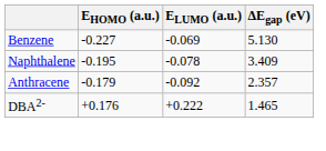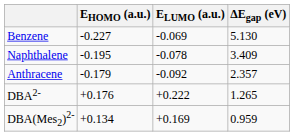 <table class="wikitable">
 <tr>
 <th></th>
 <th>E<sub>HOMO</sub> (a.u.)</th>
 <th>E<sub>LUMO</sub> (a.u.)</th>
 <th>ΔE<sub>gap</sub> (eV)</th>
 </tr>
 <tr>
 <td><a href='#'>Benzene</a></td>
 <td>-0.227</td>
 <td>-0.069</td>
 <td>5.130</td>
 </tr>
 <tr>
 <td><a href='#'>Naphthalene</a></td>
 <td>-0.195</td>
 <td>-0.078</td>
 <td>3.409</td>
 </tr>
 <tr>
 <td><a href='#'>Anthracene</a></td>
 <td>-0.179</td>
 <td>-0.092</td>
 <td>2.357</td>
 </tr>
 <tr>
 <td>DBA<sup>2-</sup></td>
 <td>+0.176</td>
 <td>+0.222</td>
-<td>1.465</td>
+<td>1.265</td>
+</tr>
+<tr>
+<td>DBA(Mes<sub>2</sub>)<sup>2-</sup></td>
+<td>+0.134</td>
+<td>+0.169</td>
+<td>0.959</td>
 </tr>
 </table>
